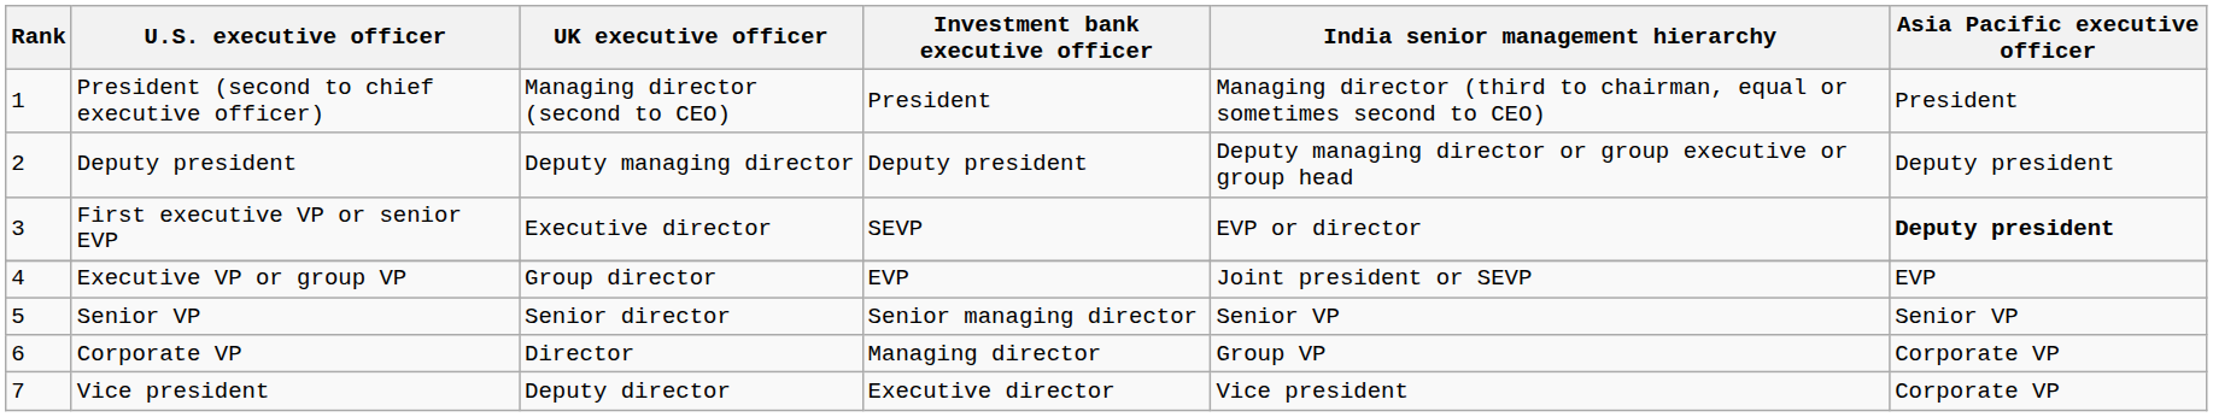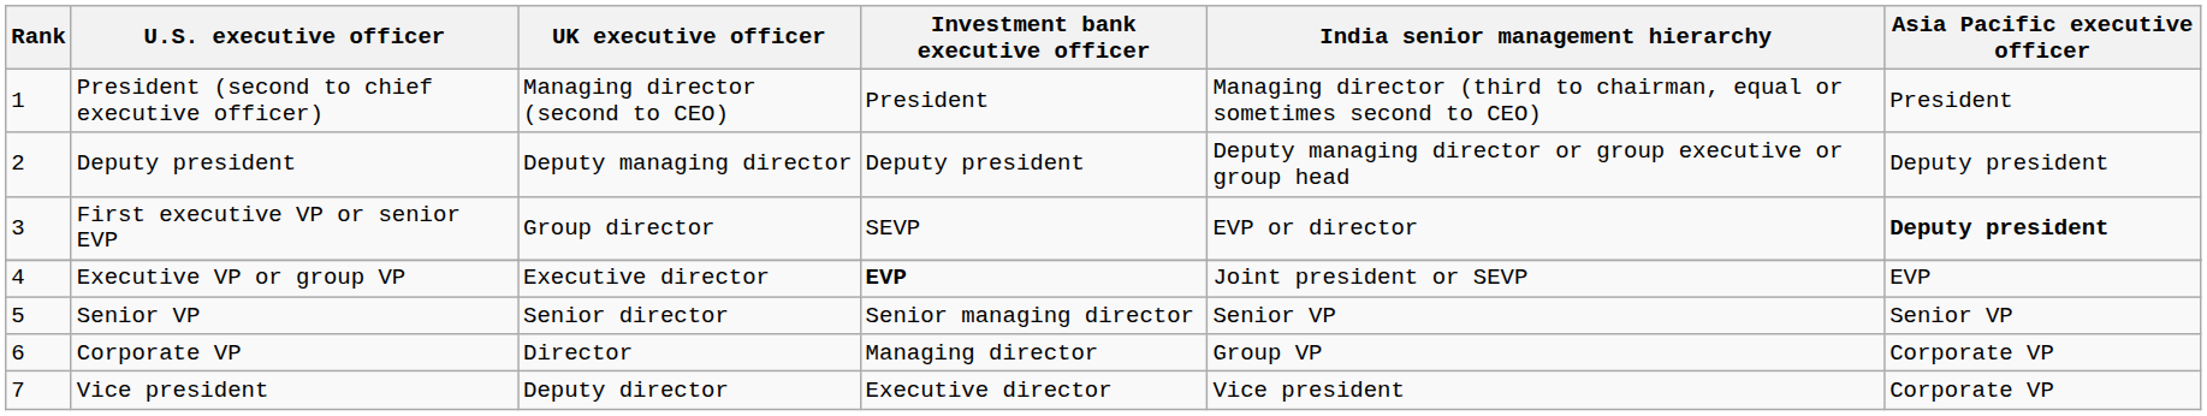 <table class="wikitable">
 <tr>
 <th>Rank</th>
 <th>U.S. executive officer</th>
 <th>UK executive officer</th>
 <th>Investment bank executive officer</th>
 <th>India senior management hierarchy</th>
 <th>Asia Pacific executive officer</th>
 </tr>
 <tr>
 <td>1</td>
 <td>President (second to chief executive officer)</td>
 <td>Managing director (second to CEO)</td>
 <td>President</td>
 <td>Managing director (third to chairman, equal or sometimes second to CEO)</td>
 <td>President</td>
 </tr>
 <tr>
 <td>2</td>
 <td>Deputy president</td>
 <td>Deputy managing director</td>
 <td>Deputy president</td>
 <td>Deputy managing director or group executive or group head</td>
 <td>Deputy president</td>
 </tr>
 <tr>
 <td>3</td>
 <td>First executive VP or senior EVP</td>
-<td>Executive director</td>
+<td>Group director</td>
 <td>SEVP</td>
 <td>EVP or director</td>
 <td><strong>Deputy president</strong></td>
 </tr>
 <tr>
 </tr>
 <tr>
 <td>4</td>
 <td>Executive VP or group VP</td>
-<td>Group director</td>
-<td>EVP</td>
+<td>Executive director</td>
+<td><strong>EVP</strong></td>
 <td>Joint president or SEVP</td>
 <td>EVP</td>
 </tr>
 <tr>
 <td>5</td>
 <td>Senior VP</td>
 <td>Senior director</td>
 <td>Senior managing director</td>
 <td>Senior VP</td>
 <td>Senior VP</td>
 </tr>
 <tr>
 <td>6</td>
 <td>Corporate VP</td>
 <td>Director</td>
 <td>Managing director</td>
 <td>Group VP</td>
 <td>Corporate VP</td>
 </tr>
 <tr>
 <td>7</td>
 <td>Vice president</td>
 <td>Deputy director</td>
 <td>Executive director</td>
 <td>Vice president</td>
 <td>Corporate VP</td>
 </tr>
 </table>
